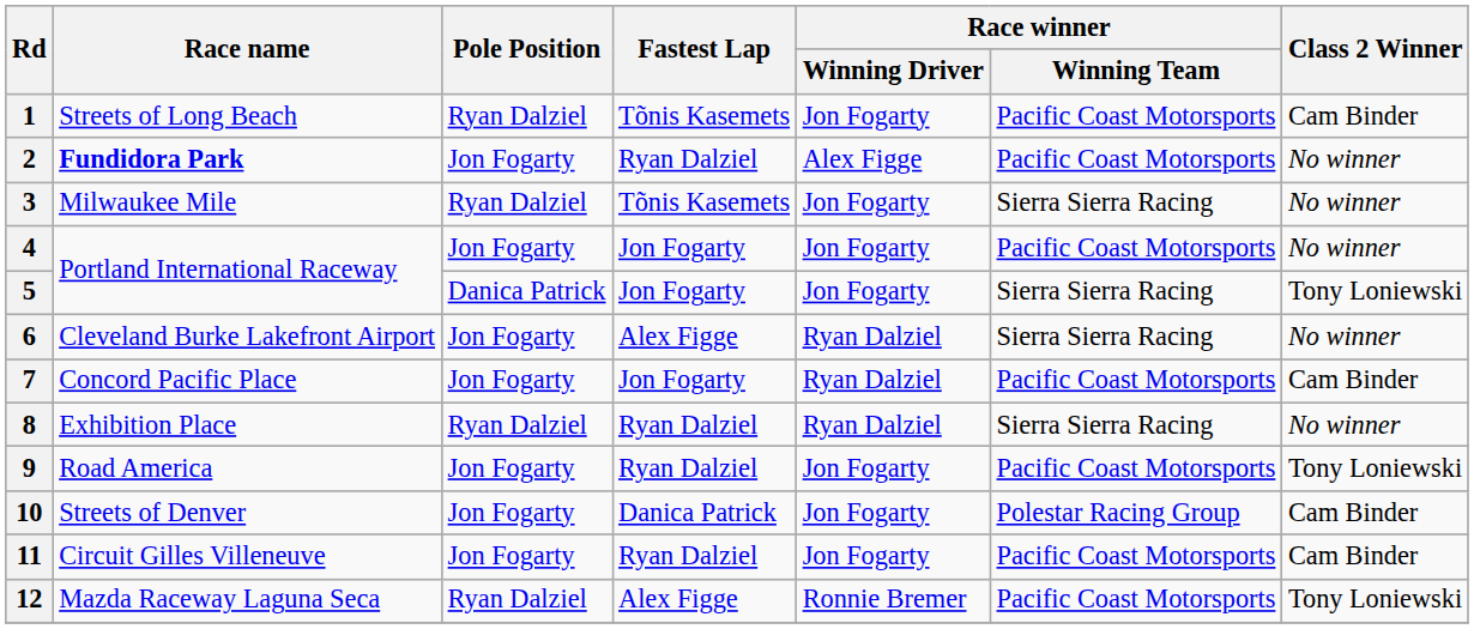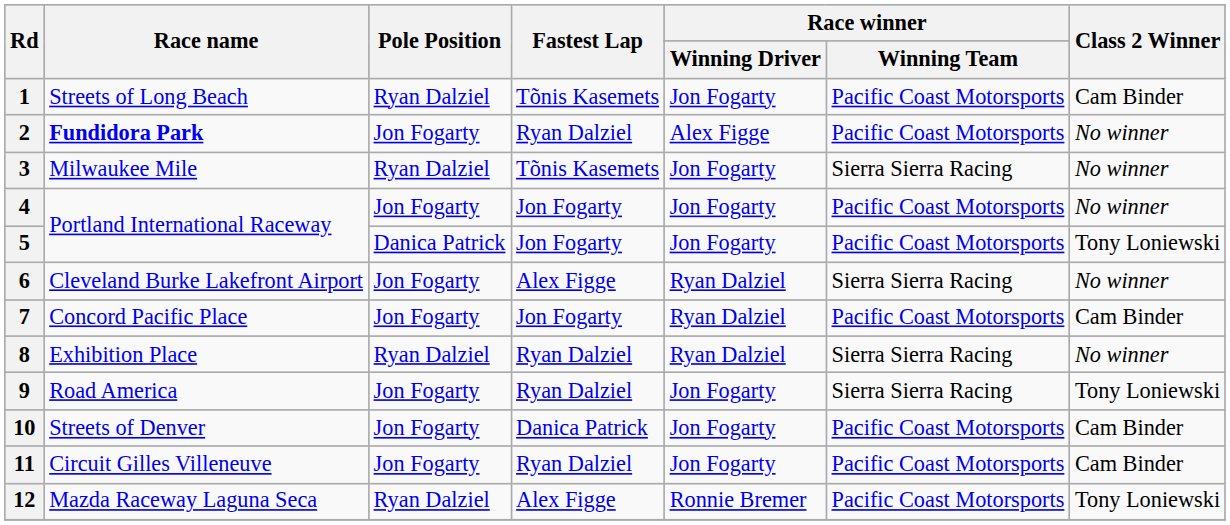 <table class="wikitable" style="font-size: 85%;">
 <tr>
 <th rowspan="2">Rd</th>
 <th rowspan="2">Race name</th>
 <th rowspan="2">Pole Position</th>
 <th rowspan="2">Fastest Lap</th>
 <th colspan="2">Race winner</th>
 <th rowspan="2">Class 2 Winner</th>
 </tr>
 <tr>
 <th>Winning Driver</th>
 <th>Winning Team</th>
 </tr>
 <tr>
 <th>1</th>
 <td><a href='#'>Streets of Long Beach</a></td>
 <td> <a href='#'>Ryan Dalziel</a></td>
 <td> <a href='#'>Tõnis Kasemets</a></td>
 <td> <a href='#'>Jon Fogarty</a></td>
 <td><a href='#'>Pacific Coast Motorsports</a></td>
 <td> Cam Binder</td>
 </tr>
 <tr>
 <th>2</th>
 <td><strong><a href='#'>Fundidora Park</a></strong></td>
 <td> <a href='#'>Jon Fogarty</a></td>
 <td> <a href='#'>Ryan Dalziel</a></td>
 <td> <a href='#'>Alex Figge</a></td>
 <td><a href='#'>Pacific Coast Motorsports</a></td>
 <td><em>No winner</em></td>
 </tr>
 <tr>
 <th>3</th>
 <td><a href='#'>Milwaukee Mile</a></td>
 <td> <a href='#'>Ryan Dalziel</a></td>
 <td> <a href='#'>Tõnis Kasemets</a></td>
 <td> <a href='#'>Jon Fogarty</a></td>
 <td>Sierra Sierra Racing</td>
 <td><em>No winner</em></td>
 </tr>
 <tr>
 <th>4</th>
 <td rowspan="2"><a href='#'>Portland International Raceway</a></td>
 <td> <a href='#'>Jon Fogarty</a></td>
 <td> <a href='#'>Jon Fogarty</a></td>
 <td> <a href='#'>Jon Fogarty</a></td>
 <td><a href='#'>Pacific Coast Motorsports</a></td>
 <td><em>No winner</em></td>
 </tr>
 <tr>
 <th>5</th>
 <td> <a href='#'>Danica Patrick</a></td>
 <td> <a href='#'>Jon Fogarty</a></td>
 <td> <a href='#'>Jon Fogarty</a></td>
-<td>Sierra Sierra Racing</td>
+<td><a href='#'>Pacific Coast Motorsports</a></td>
 <td> Tony Loniewski</td>
 </tr>
 <tr>
 <th>6</th>
 <td><a href='#'>Cleveland Burke Lakefront Airport</a></td>
 <td> <a href='#'>Jon Fogarty</a></td>
 <td> <a href='#'>Alex Figge</a></td>
 <td> <a href='#'>Ryan Dalziel</a></td>
 <td>Sierra Sierra Racing</td>
 <td><em>No winner</em></td>
 </tr>
 <tr>
 <th>7</th>
 <td><a href='#'>Concord Pacific Place</a></td>
 <td> <a href='#'>Jon Fogarty</a></td>
 <td> <a href='#'>Jon Fogarty</a></td>
 <td> <a href='#'>Ryan Dalziel</a></td>
 <td><a href='#'>Pacific Coast Motorsports</a></td>
 <td> Cam Binder</td>
 </tr>
 <tr>
 <th>8</th>
 <td><a href='#'>Exhibition Place</a></td>
 <td> <a href='#'>Ryan Dalziel</a></td>
 <td> <a href='#'>Ryan Dalziel</a></td>
 <td> <a href='#'>Ryan Dalziel</a></td>
 <td>Sierra Sierra Racing</td>
 <td><em>No winner</em></td>
 </tr>
 <tr>
 <th>9</th>
 <td><a href='#'>Road America</a></td>
 <td> <a href='#'>Jon Fogarty</a></td>
 <td> <a href='#'>Ryan Dalziel</a></td>
 <td> <a href='#'>Jon Fogarty</a></td>
-<td><a href='#'>Pacific Coast Motorsports</a></td>
+<td>Sierra Sierra Racing</td>
 <td> Tony Loniewski</td>
 </tr>
 <tr>
 <th>10</th>
 <td><a href='#'>Streets of Denver</a></td>
 <td> <a href='#'>Jon Fogarty</a></td>
 <td> <a href='#'>Danica Patrick</a></td>
 <td> <a href='#'>Jon Fogarty</a></td>
-<td><a href='#'>Polestar Racing Group</a></td>
+<td><a href='#'>Pacific Coast Motorsports</a></td>
 <td> Cam Binder</td>
 </tr>
 <tr>
 <th>11</th>
 <td><a href='#'>Circuit Gilles Villeneuve</a></td>
 <td> <a href='#'>Jon Fogarty</a></td>
 <td> <a href='#'>Ryan Dalziel</a></td>
 <td> <a href='#'>Jon Fogarty</a></td>
 <td><a href='#'>Pacific Coast Motorsports</a></td>
 <td> Cam Binder</td>
 </tr>
 <tr>
 <th>12</th>
 <td><a href='#'>Mazda Raceway Laguna Seca</a></td>
 <td> <a href='#'>Ryan Dalziel</a></td>
 <td> <a href='#'>Alex Figge</a></td>
 <td> <a href='#'>Ronnie Bremer</a></td>
 <td><a href='#'>Pacific Coast Motorsports</a></td>
 <td> Tony Loniewski</td>
 </tr>
 <tr>
 </tr>
 </table>
